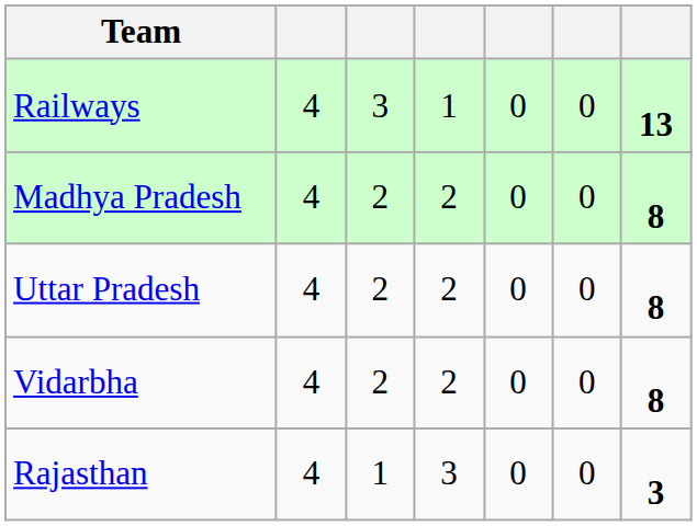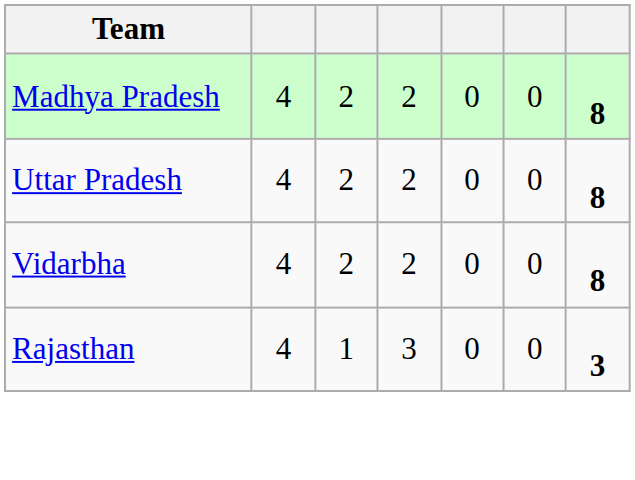 <table class="wikitable" style="text-align:center">
 <tr>
 <th style="width:120px">Team</th>
 <th style="width:25px"></th>
 <th style="width:25px"></th>
 <th style="width:25px"></th>
 <th style="width:25px"></th>
 <th style="width:25px"></th>
 <th style="width:25px"></th>
-</tr>
-<tr style="background:#cfc;">
-<td style="text-align:left"><a href='#'>Railways</a></td>
-<td>4</td>
-<td>3</td>
-<td>1</td>
-<td>0</td>
-<td>0</td>
-<td><br><strong>13</strong></td>
 </tr>
 <tr style="background:#cfc;">
 <td style="text-align:left"><a href='#'>Madhya Pradesh</a></td>
 <td>4</td>
 <td>2</td>
 <td>2</td>
 <td>0</td>
 <td>0</td>
 <td><br><strong>8</strong></td>
 </tr>
 <tr>
 <td style="text-align:left"><a href='#'>Uttar Pradesh</a></td>
 <td>4</td>
 <td>2</td>
 <td>2</td>
 <td>0</td>
 <td>0</td>
 <td><br><strong>8</strong></td>
 </tr>
 <tr>
 <td style="text-align:left"><a href='#'>Vidarbha</a></td>
 <td>4</td>
 <td>2</td>
 <td>2</td>
 <td>0</td>
 <td>0</td>
 <td><br><strong>8</strong></td>
 </tr>
 <tr>
 <td style="text-align:left"><a href='#'>Rajasthan</a></td>
 <td>4</td>
 <td>1</td>
 <td>3</td>
 <td>0</td>
 <td>0</td>
 <td><br><strong>3</strong></td>
 </tr>
 </table>
